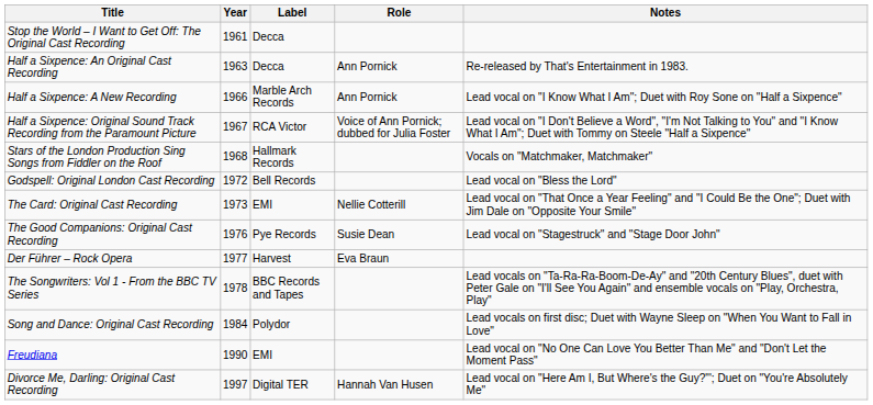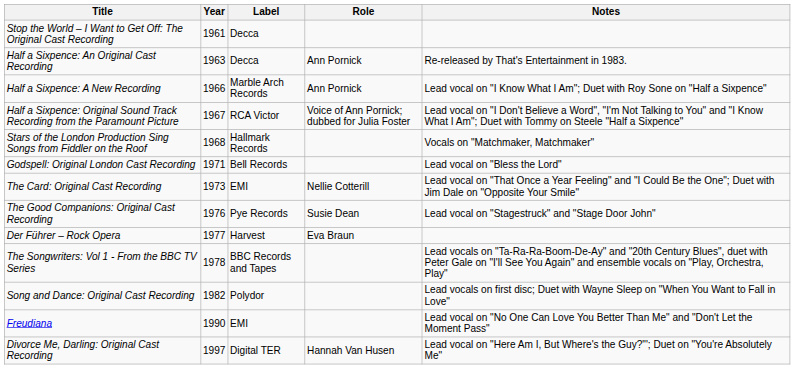 <table class="wikitable">
 <tr>
 <th>Title</th>
 <th>Year</th>
 <th>Label</th>
 <th>Role</th>
 <th>Notes</th>
 </tr>
 <tr>
 <td><em>Stop the World – I Want to Get Off: The Original Cast Recording</em></td>
 <td>1961</td>
 <td>Decca</td>
 <td></td>
 <td></td>
 </tr>
 <tr>
 <td><em>Half a Sixpence: An Original Cast Recording</em></td>
 <td>1963</td>
 <td>Decca</td>
 <td>Ann Pornick</td>
 <td>Re-released by That's Entertainment in 1983.</td>
 </tr>
 <tr>
 <td><em>Half a Sixpence: A New Recording</em></td>
 <td>1966</td>
 <td>Marble Arch Records</td>
 <td>Ann Pornick</td>
 <td>Lead vocal on "I Know What I Am"; Duet with Roy Sone on "Half a Sixpence"</td>
 </tr>
 <tr>
 <td><em>Half a Sixpence: Original Sound Track Recording from the Paramount Picture</em></td>
 <td>1967</td>
 <td>RCA Victor</td>
 <td>Voice of Ann Pornick; dubbed for Julia Foster</td>
 <td>Lead vocal on "I Don't Believe a Word", "I'm Not Talking to You" and "I Know What I Am"; Duet with Tommy on Steele "Half a Sixpence"</td>
 </tr>
 <tr>
 <td><em>Stars of the London Production Sing Songs from Fiddler on the Roof</em></td>
 <td>1968</td>
 <td>Hallmark Records</td>
 <td></td>
 <td>Vocals on "Matchmaker, Matchmaker"</td>
 </tr>
 <tr>
 <td><em>Godspell: Original London Cast Recording</em></td>
-<td>1972</td>
+<td>1971</td>
 <td>Bell Records</td>
 <td></td>
 <td>Lead vocal on "Bless the Lord"</td>
 </tr>
 <tr>
 <td><em>The Card: Original Cast Recording</em></td>
 <td>1973</td>
 <td>EMI</td>
 <td>Nellie Cotterill</td>
 <td>Lead vocal on "That Once a Year Feeling" and "I Could Be the One"; Duet with Jim Dale on "Opposite Your Smile"</td>
 </tr>
 <tr>
 <td><em>The Good Companions: Original Cast Recording</em></td>
 <td>1976</td>
 <td>Pye Records</td>
 <td>Susie Dean</td>
 <td>Lead vocal on "Stagestruck" and "Stage Door John"</td>
 </tr>
 <tr>
 <td><em>Der Führer – Rock Opera</em></td>
 <td>1977</td>
 <td>Harvest</td>
 <td>Eva Braun</td>
 <td></td>
 </tr>
 <tr>
 <td><em>The Songwriters: Vol 1 - From the BBC TV Series</em></td>
 <td>1978</td>
 <td>BBC Records and Tapes</td>
 <td></td>
 <td>Lead vocals on "Ta-Ra-Ra-Boom-De-Ay" and "20th Century Blues", duet with Peter Gale on "I'll See You Again" and ensemble vocals on "Play, Orchestra, Play"</td>
 </tr>
 <tr>
 <td><em>Song and Dance: Original Cast Recording</em></td>
-<td>1984</td>
+<td>1982</td>
 <td>Polydor</td>
 <td></td>
 <td>Lead vocals on first disc; Duet with Wayne Sleep on "When You Want to Fall in Love"</td>
 </tr>
 <tr>
 <td><em><a href='#'>Freudiana</a></em></td>
 <td>1990</td>
 <td>EMI</td>
 <td></td>
 <td>Lead vocal on "No One Can Love You Better Than Me" and "Don't Let the Moment Pass"</td>
 </tr>
 <tr>
 <td><em>Divorce Me, Darling: Original Cast Recording</em></td>
 <td>1997</td>
 <td>Digital TER</td>
 <td>Hannah Van Husen</td>
 <td>Lead vocal on "Here Am I, But Where's the Guy?"'; Duet on "You're Absolutely Me"</td>
 </tr>
 </table>
